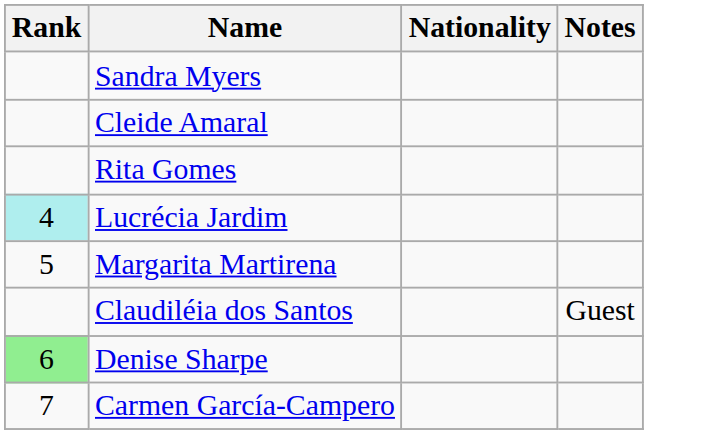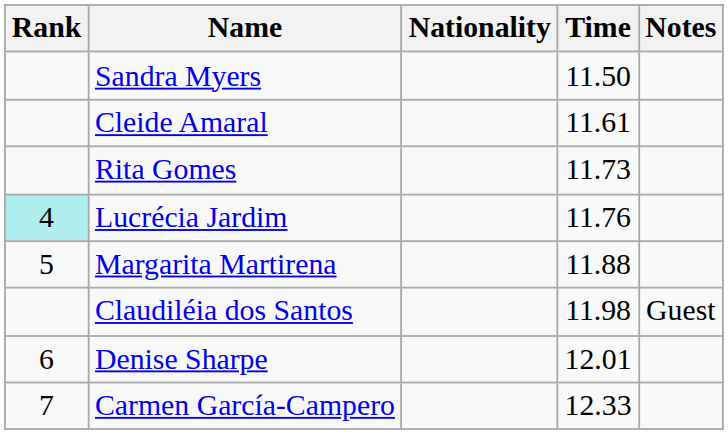 <table class="wikitable sortable" style="text-align:center">
 <tr>
 <th>Rank</th>
 <th>Name</th>
 <th>Nationality</th>
+<th>Time</th>
 <th>Notes</th>
 </tr>
 <tr>
 <td align=center></td>
 <td align=left><a href='#'>Sandra Myers</a></td>
 <td align=left></td>
+<td>11.50</td>
 <td></td>
 </tr>
 <tr>
 <td align=center></td>
 <td align=left><a href='#'>Cleide Amaral</a></td>
 <td align=left></td>
+<td>11.61</td>
 <td></td>
 </tr>
 <tr>
 <td align=center></td>
 <td align=left><a href='#'>Rita Gomes</a></td>
 <td align=left></td>
+<td>11.73</td>
 <td></td>
 </tr>
 <tr>
 <td align=center style="background: paleturquoise;">4</td>
 <td align=left><a href='#'>Lucrécia Jardim</a></td>
 <td align=left></td>
+<td>11.76</td>
 <td></td>
 </tr>
 <tr>
 <td align=center>5</td>
 <td align=left><a href='#'>Margarita Martirena</a></td>
 <td align=left></td>
+<td>11.88</td>
 <td></td>
 </tr>
 <tr>
 <td align=center></td>
 <td align=left><a href='#'>Claudiléia dos Santos</a></td>
 <td align=left></td>
+<td>11.98</td>
 <td>Guest</td>
 </tr>
 <tr>
-<td align=center style="background: lightgreen;">6</td>
+<td align=center>6</td>
 <td align=left><a href='#'>Denise Sharpe</a></td>
 <td align=left></td>
+<td>12.01</td>
 <td></td>
 </tr>
 <tr>
 <td align=center>7</td>
 <td align=left><a href='#'>Carmen García-Campero</a></td>
 <td align=left></td>
+<td>12.33</td>
 <td></td>
 </tr>
 </table>
